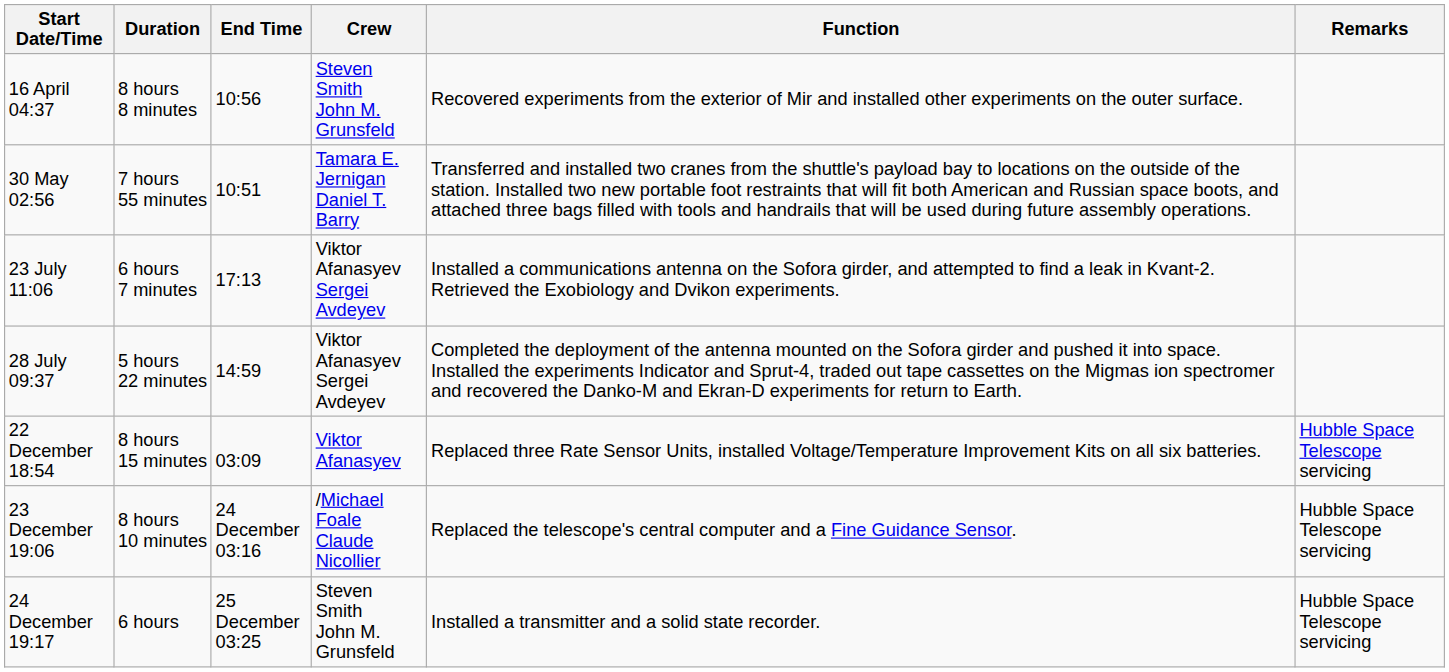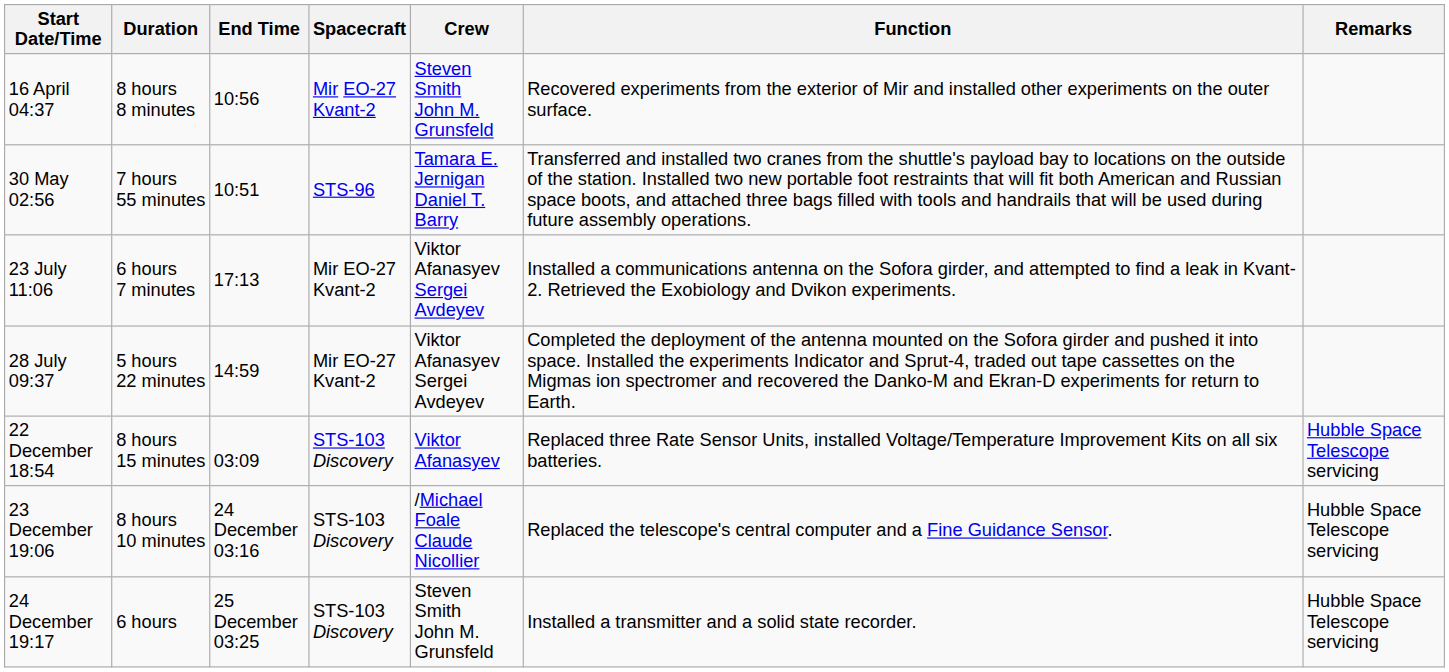 <table class="wikitable" style="width:100%;">
 <tr>
 <th>Start Date/Time</th>
 <th>Duration</th>
 <th>End Time</th>
+<th>Spacecraft</th>
 <th>Crew</th>
 <th>Function</th>
 <th>Remarks</th>
 </tr>
 <tr>
 <td>16 April<br>04:37</td>
 <td>8 hours<br>8 minutes</td>
 <td>10:56</td>
+<td><a href='#'>Mir</a> <a href='#'>EO-27</a><br><a href='#'>Kvant-2</a></td>
 <td><a href='#'>Steven Smith</a><br><a href='#'>John M. Grunsfeld</a></td>
 <td>Recovered experiments from the exterior of Mir and installed other experiments on the outer surface.</td>
 <td></td>
 </tr>
 <tr>
 <td>30 May<br>02:56</td>
 <td>7 hours<br>55 minutes</td>
 <td>10:51</td>
+<td><a href='#'>STS-96</a><br></td>
 <td><a href='#'>Tamara E. Jernigan</a><br><a href='#'>Daniel T. Barry</a></td>
 <td>Transferred and installed two cranes from the shuttle's payload bay to locations on the outside of the station. Installed two new portable foot restraints that will fit both American and Russian space boots, and attached three bags filled with tools and handrails that will be used during future assembly operations.</td>
 <td></td>
 </tr>
 <tr>
 <td>23 July<br>11:06</td>
 <td>6 hours<br>7 minutes</td>
 <td>17:13</td>
+<td>Mir EO-27<br>Kvant-2</td>
 <td>Viktor Afanasyev<br><a href='#'>Sergei Avdeyev</a></td>
 <td>Installed a communications antenna on the Sofora girder, and attempted to find a leak in Kvant-2. Retrieved the Exobiology and Dvikon experiments.</td>
 <td></td>
 </tr>
 <tr>
 <td>28 July<br>09:37</td>
 <td>5 hours<br>22 minutes</td>
 <td>14:59</td>
+<td>Mir EO-27<br>Kvant-2</td>
 <td>Viktor Afanasyev<br>Sergei Avdeyev</td>
 <td>Completed the deployment of the antenna mounted on the Sofora girder and pushed it into space. Installed the experiments Indicator and Sprut-4, traded out tape cassettes on the Migmas ion spectromer and recovered the Danko-M and Ekran-D experiments for return to Earth.</td>
 <td></td>
 </tr>
 <tr>
 <td>22 December<br>18:54</td>
 <td>8 hours<br>15 minutes</td>
 <td><br>03:09</td>
+<td><a href='#'>STS-103</a><br><em>Discovery</em></td>
 <td><a href='#'>Viktor Afanasyev</a><br></td>
 <td>Replaced three Rate Sensor Units, installed Voltage/Temperature Improvement Kits on all six batteries.</td>
 <td><a href='#'>Hubble Space Telescope</a> servicing</td>
 </tr>
 <tr>
 <td>23 December<br>19:06</td>
 <td>8 hours<br>10 minutes</td>
 <td>24 December<br>03:16</td>
+<td>STS-103<br><em>Discovery</em></td>
 <td>/<a href='#'>Michael Foale</a><br><a href='#'>Claude Nicollier</a></td>
 <td>Replaced the telescope's central computer and a <a href='#'>Fine Guidance Sensor</a>.</td>
 <td>Hubble Space Telescope servicing</td>
 </tr>
 <tr>
 <td>24 December<br>19:17</td>
 <td>6 hours<br></td>
 <td>25 December<br>03:25</td>
+<td>STS-103<br><em>Discovery</em></td>
 <td>Steven Smith<br>John M. Grunsfeld</td>
 <td>Installed a transmitter and a solid state recorder.</td>
 <td>Hubble Space Telescope servicing</td>
 </tr>
 </table>
